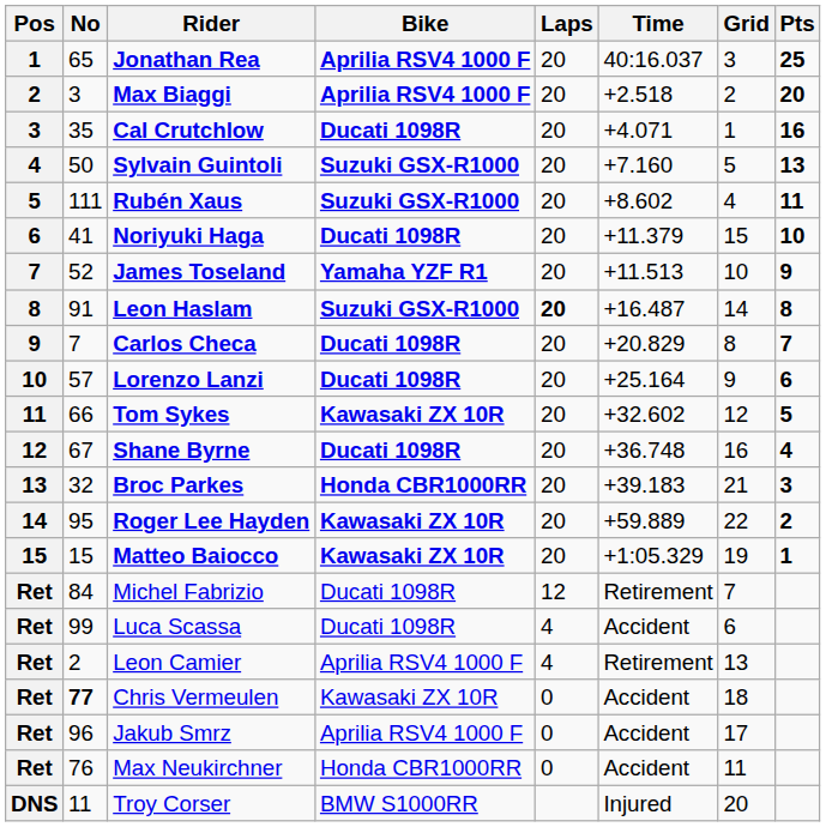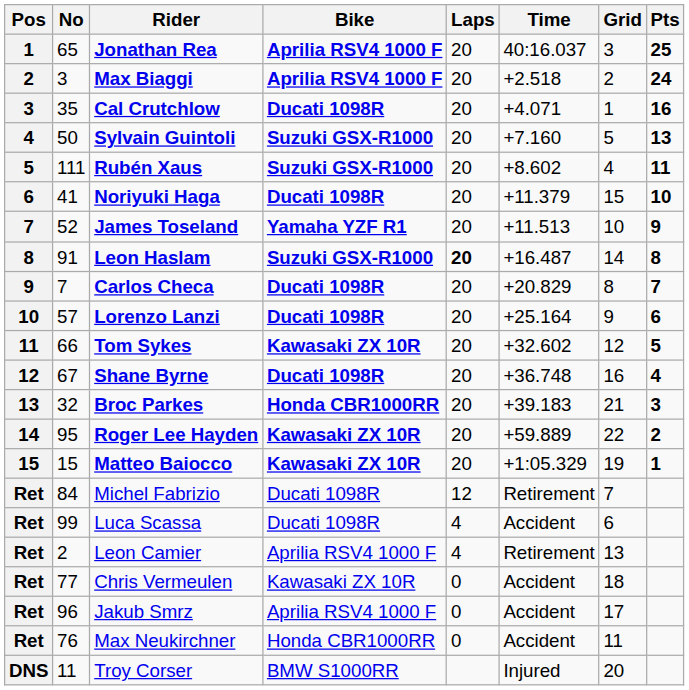 <table class="wikitable" style="font-size: 95%;">
 <tr>
 <th>Pos</th>
 <th>No</th>
 <th>Rider</th>
 <th>Bike</th>
 <th>Laps</th>
 <th>Time</th>
 <th>Grid</th>
 <th>Pts</th>
 </tr>
 <tr>
 <th>1</th>
 <td>65</td>
 <td> <strong><a href='#'>Jonathan Rea</a></strong></td>
 <td><strong><a href='#'>Aprilia RSV4 1000 F</a></strong></td>
 <td>20</td>
 <td>40:16.037</td>
 <td>3</td>
 <td><strong>25</strong></td>
 </tr>
 <tr>
 <th>2</th>
 <td>3</td>
 <td><strong> <a href='#'>Max Biaggi</a></strong></td>
 <td><strong><a href='#'>Aprilia RSV4 1000 F</a></strong></td>
 <td>20</td>
 <td>+2.518</td>
 <td>2</td>
-<td><strong>20</strong></td>
+<td><strong>24</strong></td>
 </tr>
 <tr>
 <th>3</th>
 <td>35</td>
 <td> <strong><a href='#'>Cal Crutchlow</a></strong></td>
 <td><strong><a href='#'>Ducati 1098R</a></strong></td>
 <td>20</td>
 <td>+4.071</td>
 <td>1</td>
 <td><strong>16</strong></td>
 </tr>
 <tr>
 <th>4</th>
 <td>50</td>
 <td> <strong><a href='#'>Sylvain Guintoli</a></strong></td>
 <td><strong><a href='#'>Suzuki GSX-R1000</a></strong></td>
 <td>20</td>
 <td>+7.160</td>
 <td>5</td>
 <td><strong>13</strong></td>
 </tr>
 <tr>
 <th>5</th>
 <td>111</td>
 <td> <strong><a href='#'>Rubén Xaus</a></strong></td>
 <td><strong><a href='#'>Suzuki GSX-R1000</a></strong></td>
 <td>20</td>
 <td>+8.602</td>
 <td>4</td>
 <td><strong>11</strong></td>
 </tr>
 <tr>
 <th>6</th>
 <td>41</td>
 <td> <strong><a href='#'>Noriyuki Haga</a></strong></td>
 <td><strong><a href='#'>Ducati 1098R</a></strong></td>
 <td>20</td>
 <td>+11.379</td>
 <td>15</td>
 <td><strong>10</strong></td>
 </tr>
 <tr>
 <th>7</th>
 <td>52</td>
 <td> <strong><a href='#'>James Toseland</a></strong></td>
 <td><strong><a href='#'>Yamaha YZF R1</a></strong></td>
 <td>20</td>
 <td>+11.513</td>
 <td>10</td>
 <td><strong>9</strong></td>
 </tr>
 <tr>
 <th>8</th>
 <td>91</td>
 <td> <strong><a href='#'>Leon Haslam</a></strong></td>
 <td><strong><a href='#'>Suzuki GSX-R1000</a></strong></td>
 <td><strong>20</strong></td>
 <td>+16.487</td>
 <td>14</td>
 <td><strong>8</strong></td>
 </tr>
 <tr>
 <th>9</th>
 <td>7</td>
 <td> <strong><a href='#'>Carlos Checa</a></strong></td>
 <td><strong><a href='#'>Ducati 1098R</a></strong></td>
 <td>20</td>
 <td>+20.829</td>
 <td>8</td>
 <td><strong>7</strong></td>
 </tr>
 <tr>
 <th>10</th>
 <td>57</td>
 <td> <strong><a href='#'>Lorenzo Lanzi</a></strong></td>
 <td><strong><a href='#'>Ducati 1098R</a></strong></td>
 <td>20</td>
 <td>+25.164</td>
 <td>9</td>
 <td><strong>6</strong></td>
 </tr>
 <tr>
 <th>11</th>
 <td>66</td>
 <td> <strong><a href='#'>Tom Sykes</a></strong></td>
 <td><strong><a href='#'>Kawasaki ZX 10R</a></strong></td>
 <td>20</td>
 <td>+32.602</td>
 <td>12</td>
 <td><strong>5</strong></td>
 </tr>
 <tr>
 <th>12</th>
 <td>67</td>
 <td> <strong><a href='#'>Shane Byrne</a></strong></td>
 <td><strong><a href='#'>Ducati 1098R</a></strong></td>
 <td>20</td>
 <td>+36.748</td>
 <td>16</td>
 <td><strong>4</strong></td>
 </tr>
 <tr>
 <th>13</th>
 <td>32</td>
 <td> <strong><a href='#'>Broc Parkes</a></strong></td>
 <td><strong><a href='#'>Honda CBR1000RR</a></strong></td>
 <td>20</td>
 <td>+39.183</td>
 <td>21</td>
 <td><strong>3</strong></td>
 </tr>
 <tr>
 <th>14</th>
 <td>95</td>
 <td> <strong><a href='#'>Roger Lee Hayden</a></strong></td>
 <td><strong><a href='#'>Kawasaki ZX 10R</a></strong></td>
 <td>20</td>
 <td>+59.889</td>
 <td>22</td>
 <td><strong>2</strong></td>
 </tr>
 <tr>
 <th>15</th>
 <td>15</td>
 <td> <strong><a href='#'>Matteo Baiocco</a></strong></td>
 <td><strong><a href='#'>Kawasaki ZX 10R</a></strong></td>
 <td>20</td>
 <td>+1:05.329</td>
 <td>19</td>
 <td><strong>1</strong></td>
 </tr>
 <tr>
 <th>Ret</th>
 <td>84</td>
 <td> <a href='#'>Michel Fabrizio</a></td>
 <td><a href='#'>Ducati 1098R</a></td>
 <td>12</td>
 <td>Retirement</td>
 <td>7</td>
 <td></td>
 </tr>
 <tr>
 <th>Ret</th>
 <td>99</td>
 <td> <a href='#'>Luca Scassa</a></td>
 <td><a href='#'>Ducati 1098R</a></td>
 <td>4</td>
 <td>Accident</td>
 <td>6</td>
 <td></td>
 </tr>
 <tr>
 <th>Ret</th>
 <td>2</td>
 <td> <a href='#'>Leon Camier</a></td>
 <td><a href='#'>Aprilia RSV4 1000 F</a></td>
 <td>4</td>
 <td>Retirement</td>
 <td>13</td>
 <td></td>
 </tr>
 <tr>
 <th>Ret</th>
-<td><strong>77</strong></td>
+<td>77</td>
 <td> <a href='#'>Chris Vermeulen</a></td>
 <td><a href='#'>Kawasaki ZX 10R</a></td>
 <td>0</td>
 <td>Accident</td>
 <td>18</td>
 <td></td>
 </tr>
 <tr>
 <th>Ret</th>
 <td>96</td>
 <td> <a href='#'>Jakub Smrz</a></td>
 <td><a href='#'>Aprilia RSV4 1000 F</a></td>
 <td>0</td>
 <td>Accident</td>
 <td>17</td>
 <td></td>
 </tr>
 <tr>
 <th>Ret</th>
 <td>76</td>
 <td> <a href='#'>Max Neukirchner</a></td>
 <td><a href='#'>Honda CBR1000RR</a></td>
 <td>0</td>
 <td>Accident</td>
 <td>11</td>
 <td></td>
 </tr>
 <tr>
 <th>DNS</th>
 <td>11</td>
 <td> <a href='#'>Troy Corser</a></td>
 <td><a href='#'>BMW S1000RR</a></td>
 <td></td>
 <td>Injured</td>
 <td>20</td>
 <td></td>
 </tr>
 </table>
